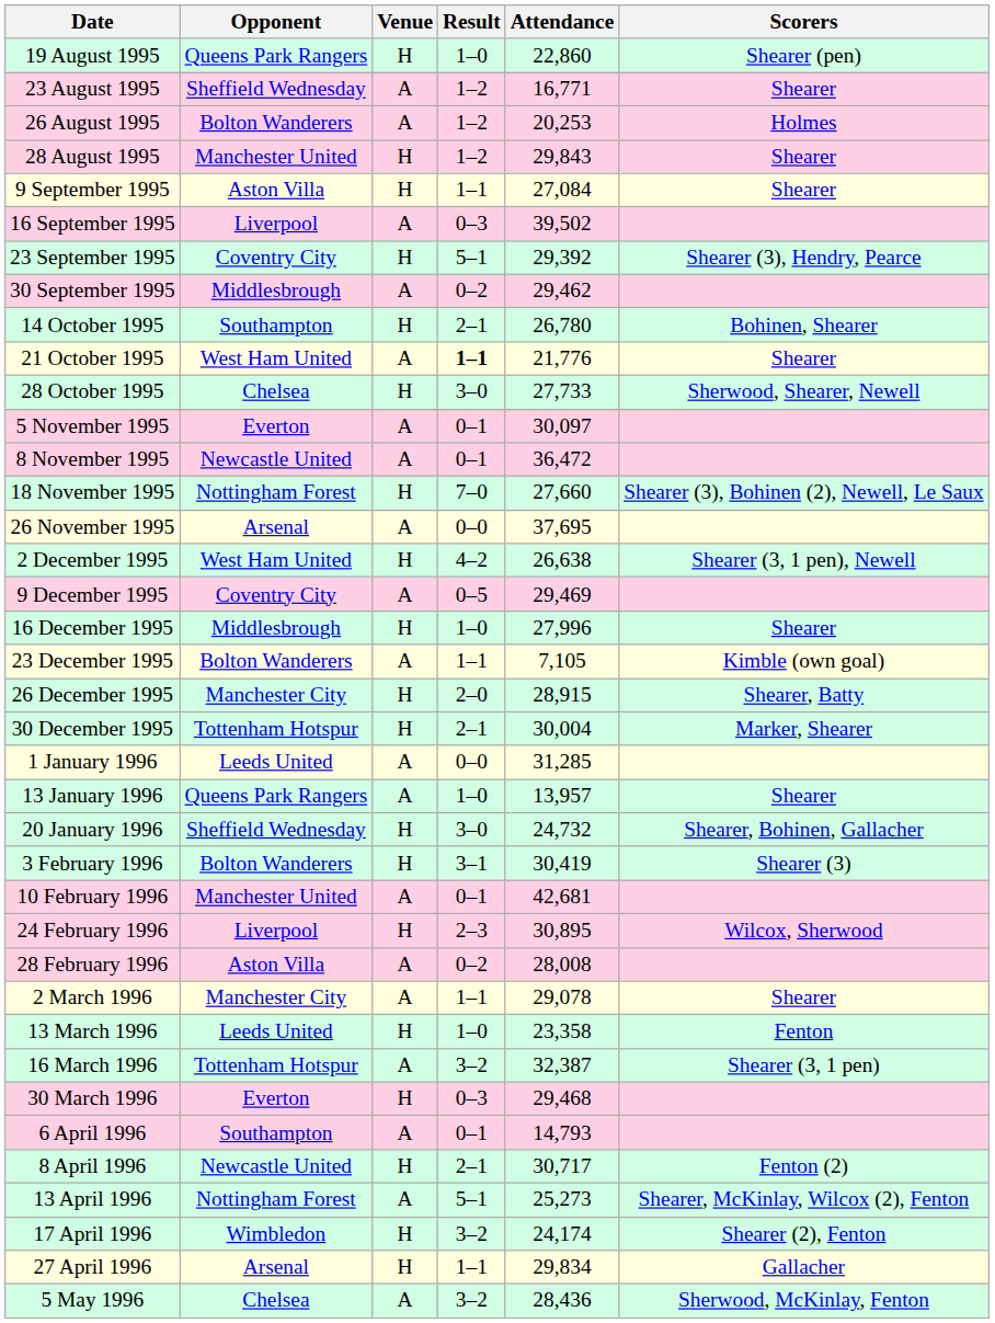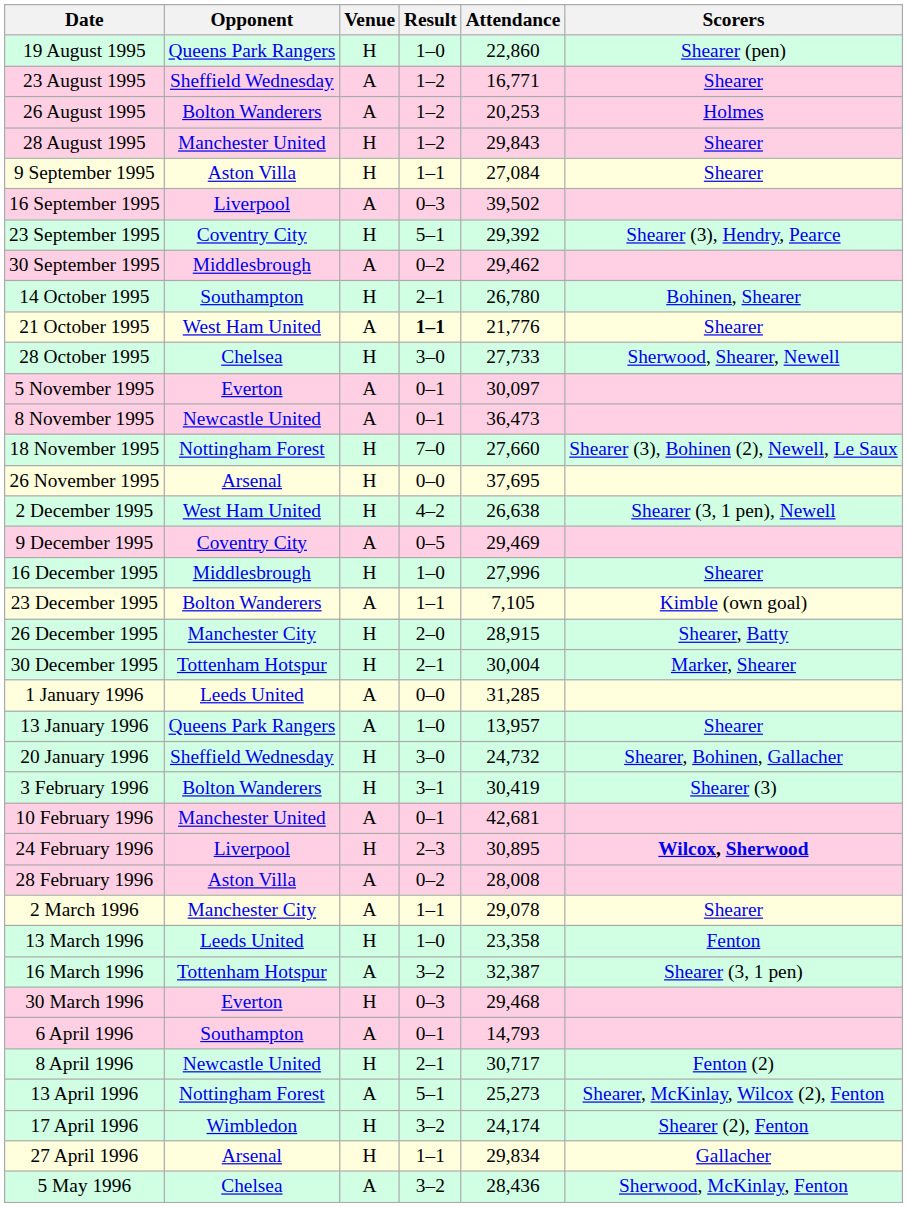 <table class="wikitable sortable" style="font-size:100%; text-align:center">
 <tr>
 <th>Date</th>
 <th>Opponent</th>
 <th>Venue</th>
 <th>Result</th>
 <th>Attendance</th>
 <th>Scorers</th>
 </tr>
 <tr style="background-color: #d0ffe3;">
 <td>19 August 1995</td>
 <td><a href='#'>Queens Park Rangers</a></td>
 <td>H</td>
 <td>1–0</td>
 <td>22,860</td>
 <td><a href='#'>Shearer</a> (pen)</td>
 </tr>
 <tr style="background-color: #ffd0e3;">
 <td>23 August 1995</td>
 <td><a href='#'>Sheffield Wednesday</a></td>
 <td>A</td>
 <td>1–2</td>
 <td>16,771</td>
 <td><a href='#'>Shearer</a></td>
 </tr>
 <tr style="background-color: #ffd0e3;">
 <td>26 August 1995</td>
 <td><a href='#'>Bolton Wanderers</a></td>
 <td>A</td>
 <td>1–2</td>
 <td>20,253</td>
 <td><a href='#'>Holmes</a></td>
 </tr>
 <tr style="background-color: #ffd0e3;">
 <td>28 August 1995</td>
 <td><a href='#'>Manchester United</a></td>
 <td>H</td>
 <td>1–2</td>
 <td>29,843</td>
 <td><a href='#'>Shearer</a></td>
 </tr>
 <tr style="background-color: #ffffdd;">
 <td>9 September 1995</td>
 <td><a href='#'>Aston Villa</a></td>
 <td>H</td>
 <td>1–1</td>
 <td>27,084</td>
 <td><a href='#'>Shearer</a></td>
 </tr>
 <tr style="background-color: #ffd0e3;">
 <td>16 September 1995</td>
 <td><a href='#'>Liverpool</a></td>
 <td>A</td>
 <td>0–3</td>
 <td>39,502</td>
 <td></td>
 </tr>
 <tr style="background-color: #d0ffe3;">
 <td>23 September 1995</td>
 <td><a href='#'>Coventry City</a></td>
 <td>H</td>
 <td>5–1</td>
 <td>29,392</td>
 <td><a href='#'>Shearer</a> (3), <a href='#'>Hendry</a>, <a href='#'>Pearce</a></td>
 </tr>
 <tr style="background-color: #ffd0e3;">
 <td>30 September 1995</td>
 <td><a href='#'>Middlesbrough</a></td>
 <td>A</td>
 <td>0–2</td>
 <td>29,462</td>
 <td></td>
 </tr>
 <tr style="background-color: #d0ffe3;">
 <td>14 October 1995</td>
 <td><a href='#'>Southampton</a></td>
 <td>H</td>
 <td>2–1</td>
 <td>26,780</td>
 <td><a href='#'>Bohinen</a>, <a href='#'>Shearer</a></td>
 </tr>
 <tr style="background-color: #ffffdd;">
 <td>21 October 1995</td>
 <td><a href='#'>West Ham United</a></td>
 <td>A</td>
 <td><strong>1–1</strong></td>
 <td>21,776</td>
 <td><a href='#'>Shearer</a></td>
 </tr>
 <tr style="background-color: #d0ffe3;">
 <td>28 October 1995</td>
 <td><a href='#'>Chelsea</a></td>
 <td>H</td>
 <td>3–0</td>
 <td>27,733</td>
 <td><a href='#'>Sherwood</a>, <a href='#'>Shearer</a>, <a href='#'>Newell</a></td>
 </tr>
 <tr style="background-color: #ffd0e3;">
 <td>5 November 1995</td>
 <td><a href='#'>Everton</a></td>
 <td>A</td>
 <td>0–1</td>
 <td>30,097</td>
 <td></td>
 </tr>
 <tr style="background-color: #ffd0e3;">
 <td>8 November 1995</td>
 <td><a href='#'>Newcastle United</a></td>
 <td>A</td>
 <td>0–1</td>
-<td>36,472</td>
+<td>36,473</td>
 <td></td>
 </tr>
 <tr style="background-color: #d0ffe3;">
 <td>18 November 1995</td>
 <td><a href='#'>Nottingham Forest</a></td>
 <td>H</td>
 <td>7–0</td>
 <td>27,660</td>
 <td><a href='#'>Shearer</a> (3), <a href='#'>Bohinen</a> (2), <a href='#'>Newell</a>, <a href='#'>Le Saux</a></td>
 </tr>
 <tr style="background-color: #ffffdd;">
 <td>26 November 1995</td>
 <td><a href='#'>Arsenal</a></td>
-<td>A</td>
+<td>H</td>
 <td>0–0</td>
 <td>37,695</td>
 <td></td>
 </tr>
 <tr style="background-color: #d0ffe3;">
 <td>2 December 1995</td>
 <td><a href='#'>West Ham United</a></td>
 <td>H</td>
 <td>4–2</td>
 <td>26,638</td>
 <td><a href='#'>Shearer</a> (3, 1 pen), <a href='#'>Newell</a></td>
 </tr>
 <tr style="background-color: #ffd0e3;">
 <td>9 December 1995</td>
 <td><a href='#'>Coventry City</a></td>
 <td>A</td>
 <td>0–5</td>
 <td>29,469</td>
 <td></td>
 </tr>
 <tr style="background-color: #d0ffe3;">
 <td>16 December 1995</td>
 <td><a href='#'>Middlesbrough</a></td>
 <td>H</td>
 <td>1–0</td>
 <td>27,996</td>
 <td><a href='#'>Shearer</a></td>
 </tr>
 <tr style="background-color: #ffffdd;">
 <td>23 December 1995</td>
 <td><a href='#'>Bolton Wanderers</a></td>
 <td>A</td>
 <td>1–1</td>
 <td>7,105</td>
 <td><a href='#'>Kimble</a> (own goal)</td>
 </tr>
 <tr style="background-color: #d0ffe3;">
 <td>26 December 1995</td>
 <td><a href='#'>Manchester City</a></td>
 <td>H</td>
 <td>2–0</td>
 <td>28,915</td>
 <td><a href='#'>Shearer</a>, <a href='#'>Batty</a></td>
 </tr>
 <tr style="background-color: #d0ffe3;">
 <td>30 December 1995</td>
 <td><a href='#'>Tottenham Hotspur</a></td>
 <td>H</td>
 <td>2–1</td>
 <td>30,004</td>
 <td><a href='#'>Marker</a>, <a href='#'>Shearer</a></td>
 </tr>
 <tr style="background-color: #ffffdd;">
 <td>1 January 1996</td>
 <td><a href='#'>Leeds United</a></td>
 <td>A</td>
 <td>0–0</td>
 <td>31,285</td>
 <td></td>
 </tr>
 <tr style="background-color: #d0ffe3;">
 <td>13 January 1996</td>
 <td><a href='#'>Queens Park Rangers</a></td>
 <td>A</td>
 <td>1–0</td>
 <td>13,957</td>
 <td><a href='#'>Shearer</a></td>
 </tr>
 <tr style="background-color: #d0ffe3;">
 <td>20 January 1996</td>
 <td><a href='#'>Sheffield Wednesday</a></td>
 <td>H</td>
 <td>3–0</td>
 <td>24,732</td>
 <td><a href='#'>Shearer</a>, <a href='#'>Bohinen</a>, <a href='#'>Gallacher</a></td>
 </tr>
 <tr style="background-color: #d0ffe3;">
 <td>3 February 1996</td>
 <td><a href='#'>Bolton Wanderers</a></td>
 <td>H</td>
 <td>3–1</td>
 <td>30,419</td>
 <td><a href='#'>Shearer</a> (3)</td>
 </tr>
 <tr style="background-color: #ffd0e3;">
 <td>10 February 1996</td>
 <td><a href='#'>Manchester United</a></td>
 <td>A</td>
 <td>0–1</td>
 <td>42,681</td>
 <td></td>
 </tr>
 <tr style="background-color: #ffd0e3;">
 <td>24 February 1996</td>
 <td><a href='#'>Liverpool</a></td>
 <td>H</td>
 <td>2–3</td>
 <td>30,895</td>
-<td><a href='#'>Wilcox</a>, <a href='#'>Sherwood</a></td>
+<td><strong><a href='#'>Wilcox</a>, <a href='#'>Sherwood</a></strong></td>
 </tr>
 <tr style="background-color: #ffd0e3;">
 <td>28 February 1996</td>
 <td><a href='#'>Aston Villa</a></td>
 <td>A</td>
 <td>0–2</td>
 <td>28,008</td>
 <td></td>
 </tr>
 <tr style="background-color: #ffffdd;">
 <td>2 March 1996</td>
 <td><a href='#'>Manchester City</a></td>
 <td>A</td>
 <td>1–1</td>
 <td>29,078</td>
 <td><a href='#'>Shearer</a></td>
 </tr>
 <tr style="background-color: #d0ffe3;">
 <td>13 March 1996</td>
 <td><a href='#'>Leeds United</a></td>
 <td>H</td>
 <td>1–0</td>
 <td>23,358</td>
 <td><a href='#'>Fenton</a></td>
 </tr>
 <tr style="background-color: #d0ffe3;">
 <td>16 March 1996</td>
 <td><a href='#'>Tottenham Hotspur</a></td>
 <td>A</td>
 <td>3–2</td>
 <td>32,387</td>
 <td><a href='#'>Shearer</a> (3, 1 pen)</td>
 </tr>
 <tr style="background-color: #ffd0e3;">
 <td>30 March 1996</td>
 <td><a href='#'>Everton</a></td>
 <td>H</td>
 <td>0–3</td>
 <td>29,468</td>
 <td></td>
 </tr>
 <tr style="background-color: #ffd0e3;">
 <td>6 April 1996</td>
 <td><a href='#'>Southampton</a></td>
 <td>A</td>
 <td>0–1</td>
 <td>14,793</td>
 <td></td>
 </tr>
 <tr style="background-color: #d0ffe3;">
 <td>8 April 1996</td>
 <td><a href='#'>Newcastle United</a></td>
 <td>H</td>
 <td>2–1</td>
 <td>30,717</td>
 <td><a href='#'>Fenton</a> (2)</td>
 </tr>
 <tr style="background-color: #d0ffe3;">
 <td>13 April 1996</td>
 <td><a href='#'>Nottingham Forest</a></td>
 <td>A</td>
 <td>5–1</td>
 <td>25,273</td>
 <td><a href='#'>Shearer</a>, <a href='#'>McKinlay</a>, <a href='#'>Wilcox</a> (2), <a href='#'>Fenton</a></td>
 </tr>
 <tr style="background-color: #d0ffe3;">
 <td>17 April 1996</td>
 <td><a href='#'>Wimbledon</a></td>
 <td>H</td>
 <td>3–2</td>
 <td>24,174</td>
 <td><a href='#'>Shearer</a> (2), <a href='#'>Fenton</a></td>
 </tr>
 <tr style="background-color: #ffffdd;">
 <td>27 April 1996</td>
 <td><a href='#'>Arsenal</a></td>
 <td>H</td>
 <td>1–1</td>
 <td>29,834</td>
 <td><a href='#'>Gallacher</a></td>
 </tr>
 <tr style="background-color: #d0ffe3;">
 <td>5 May 1996</td>
 <td><a href='#'>Chelsea</a></td>
 <td>A</td>
 <td>3–2</td>
 <td>28,436</td>
 <td><a href='#'>Sherwood</a>, <a href='#'>McKinlay</a>, <a href='#'>Fenton</a></td>
 </tr>
 </table>
